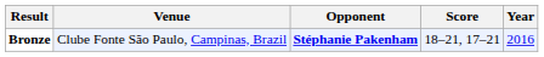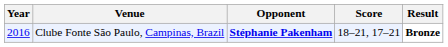 <table class="sortable wikitable" style="font-size: 90%;">
 <tr>
-<th>Result</th>
+<th>Year</th>
 <th>Venue</th>
 <th>Opponent</th>
 <th>Score</th>
-<th>Year</th>
+<th>Result</th>
 </tr>
 <tr style="background:#ECF2FF">
-<td style="text-align:left; background:white"> <strong>Bronze</strong></td>
+<td align="center"><a href='#'>2016</a></td>
 <td align="left">Clube Fonte São Paulo, <a href='#'>Campinas, Brazil</a></td>
 <td align="left"><strong> <a href='#'>Stéphanie Pakenham</a></strong></td>
 <td align="left">18–21, 17–21</td>
-<td align="center"><a href='#'>2016</a></td>
+<td style="text-align:left; background:white"> <strong>Bronze</strong></td>
 </tr>
 </table>
